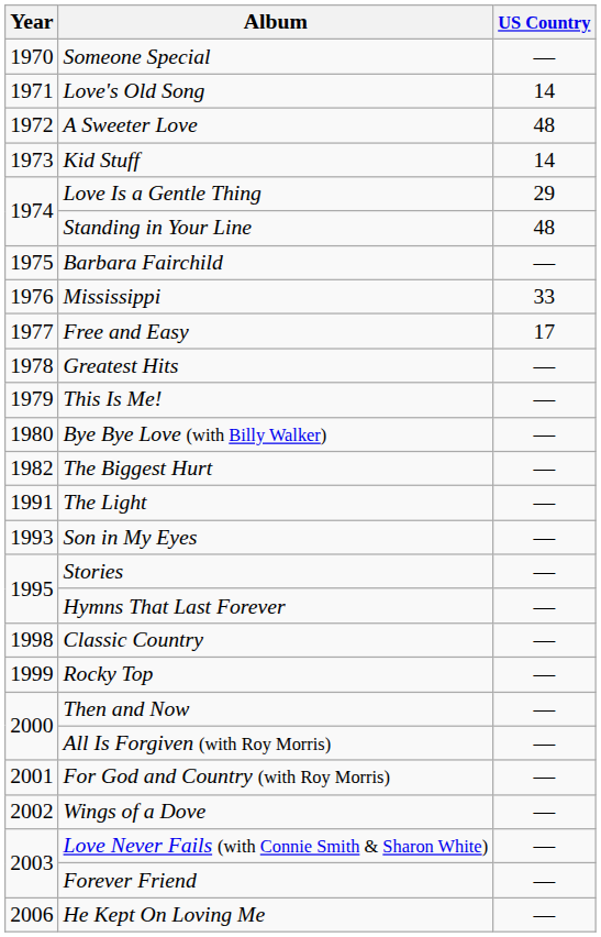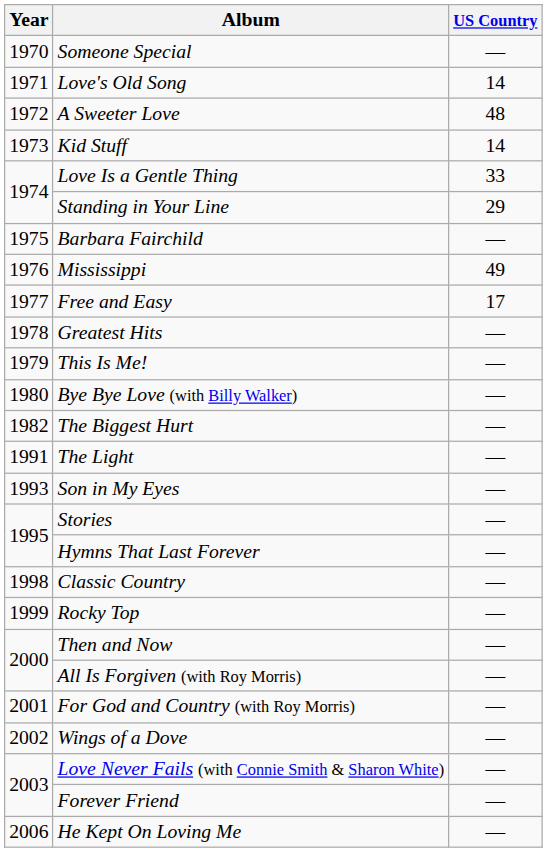 <table class="wikitable">
 <tr>
 <th>Year</th>
 <th>Album</th>
 <th><small><a href='#'>US Country</a></small></th>
 </tr>
 <tr>
 <td>1970</td>
 <td><em>Someone Special</em></td>
 <td style="text-align:center;">—</td>
 </tr>
 <tr>
 <td>1971</td>
 <td><em>Love's Old Song</em></td>
 <td style="text-align:center;">14</td>
 </tr>
 <tr>
 <td>1972</td>
 <td><em>A Sweeter Love</em></td>
 <td style="text-align:center;">48</td>
 </tr>
 <tr>
 <td>1973</td>
 <td><em>Kid Stuff</em></td>
 <td style="text-align:center;">14</td>
 </tr>
 <tr>
 <td rowspan="2">1974</td>
 <td><em>Love Is a Gentle Thing</em></td>
-<td style="text-align:center;">29</td>
+<td style="text-align:center;">33</td>
 </tr>
 <tr>
 <td><em>Standing in Your Line</em></td>
-<td style="text-align:center;">48</td>
+<td style="text-align:center;">29</td>
 </tr>
 <tr>
 <td>1975</td>
 <td><em>Barbara Fairchild</em></td>
 <td style="text-align:center;">—</td>
 </tr>
 <tr>
 <td>1976</td>
 <td><em>Mississippi</em></td>
-<td style="text-align:center;">33</td>
+<td style="text-align:center;">49</td>
 </tr>
 <tr>
 <td>1977</td>
 <td><em>Free and Easy</em></td>
 <td style="text-align:center;">17</td>
 </tr>
 <tr>
 <td>1978</td>
 <td><em>Greatest Hits</em></td>
 <td style="text-align:center;">—</td>
 </tr>
 <tr>
 <td>1979</td>
 <td><em>This Is Me!</em></td>
 <td style="text-align:center;">—</td>
 </tr>
 <tr>
 <td>1980</td>
 <td><em>Bye Bye Love</em> <small>(with <a href='#'>Billy Walker</a>)</small></td>
 <td style="text-align:center;">—</td>
 </tr>
 <tr>
 <td>1982</td>
 <td><em>The Biggest Hurt</em></td>
 <td style="text-align:center;">—</td>
 </tr>
 <tr>
 <td>1991</td>
 <td><em>The Light</em></td>
 <td style="text-align:center;">—</td>
 </tr>
 <tr>
 <td>1993</td>
 <td><em>Son in My Eyes</em></td>
 <td style="text-align:center;">—</td>
 </tr>
 <tr>
 <td rowspan="2">1995</td>
 <td><em>Stories</em></td>
 <td style="text-align:center;">—</td>
 </tr>
 <tr>
 <td><em>Hymns That Last Forever</em></td>
 <td style="text-align:center;">—</td>
 </tr>
 <tr>
 <td>1998</td>
 <td><em>Classic Country</em></td>
 <td style="text-align:center;">—</td>
 </tr>
 <tr>
 <td>1999</td>
 <td><em>Rocky Top</em></td>
 <td style="text-align:center;">—</td>
 </tr>
 <tr>
 <td rowspan="2">2000</td>
 <td><em>Then and Now</em></td>
 <td style="text-align:center;">—</td>
 </tr>
 <tr>
 <td><em>All Is Forgiven</em> <small>(with Roy Morris)</small></td>
 <td style="text-align:center;">—</td>
 </tr>
 <tr>
 <td>2001</td>
 <td><em>For God and Country</em> <small>(with Roy Morris)</small></td>
 <td style="text-align:center;">—</td>
 </tr>
 <tr>
 <td>2002</td>
 <td><em>Wings of a Dove</em></td>
 <td style="text-align:center;">—</td>
 </tr>
 <tr>
 <td rowspan="2">2003</td>
 <td><em><a href='#'>Love Never Fails</a></em> <small>(with <a href='#'>Connie Smith</a> & <a href='#'>Sharon White</a>)</small></td>
 <td style="text-align:center;">—</td>
 </tr>
 <tr>
 <td><em>Forever Friend</em></td>
 <td style="text-align:center;">—</td>
 </tr>
 <tr>
 <td>2006</td>
 <td><em>He Kept On Loving Me</em></td>
 <td style="text-align:center;">—</td>
 </tr>
 </table>
